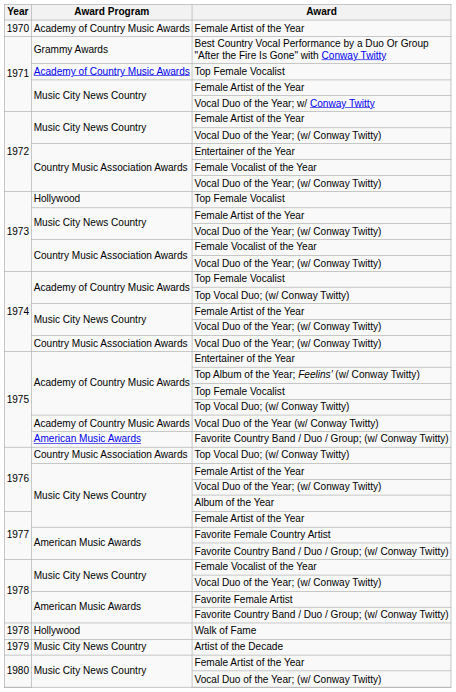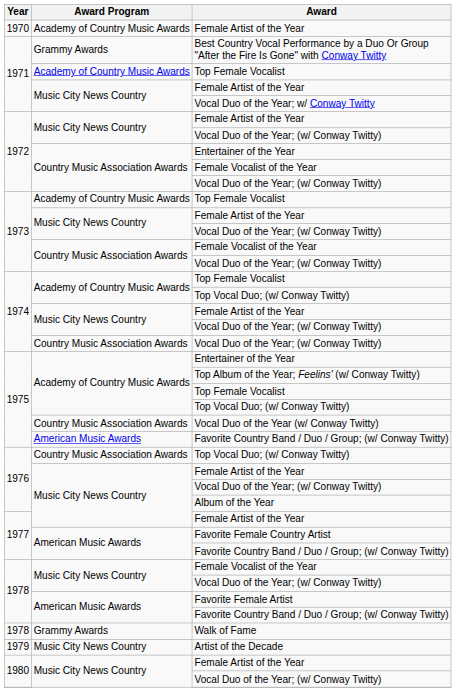 <table class="wikitable">
 <tr>
 <th>Year</th>
 <th>Award Program</th>
 <th>Award </th>
 </tr>
 <tr>
 <td>1970</td>
 <td>Academy of Country Music Awards</td>
 <td>Female Artist of the Year</td>
 </tr>
 <tr>
 <td rowspan="4">1971</td>
 <td>Grammy Awards</td>
 <td>Best Country Vocal Performance by a Duo Or Group<br>"After the Fire Is Gone" with <a href='#'>Conway Twitty</a></td>
 </tr>
 <tr>
 <td><a href='#'>Academy of Country Music Awards</a></td>
 <td>Top Female Vocalist</td>
 </tr>
 <tr>
 <td rowspan="2">Music City News Country</td>
 <td>Female Artist of the Year</td>
 </tr>
 <tr>
 <td>Vocal Duo of the Year; w/ <a href='#'>Conway Twitty</a></td>
 </tr>
 <tr>
 <td rowspan="5">1972</td>
 <td rowspan="2">Music City News Country</td>
 <td>Female Artist of the Year</td>
 </tr>
 <tr>
 <td>Vocal Duo of the Year; (w/ Conway Twitty)</td>
 </tr>
 <tr>
 <td rowspan="3">Country Music Association Awards</td>
 <td>Entertainer of the Year</td>
 </tr>
 <tr>
 <td>Female Vocalist of the Year</td>
 </tr>
 <tr>
 <td>Vocal Duo of the Year; (w/ Conway Twitty)</td>
 </tr>
 <tr>
 <td rowspan="5">1973</td>
-<td>Hollywood</td>
+<td>Academy of Country Music Awards</td>
 <td>Top Female Vocalist</td>
 </tr>
 <tr>
 <td rowspan="2">Music City News Country</td>
 <td>Female Artist of the Year</td>
 </tr>
 <tr>
 <td>Vocal Duo of the Year; (w/ Conway Twitty)</td>
 </tr>
 <tr>
 <td rowspan="2">Country Music Association Awards</td>
 <td>Female Vocalist of the Year</td>
 </tr>
 <tr>
 <td>Vocal Duo of the Year; (w/ Conway Twitty)</td>
 </tr>
 <tr>
 <td rowspan="5">1974</td>
 <td rowspan="2">Academy of Country Music Awards</td>
 <td>Top Female Vocalist</td>
 </tr>
 <tr>
 <td>Top Vocal Duo; (w/ Conway Twitty)</td>
 </tr>
 <tr>
 <td rowspan="2">Music City News Country</td>
 <td>Female Artist of the Year</td>
 </tr>
 <tr>
 <td>Vocal Duo of the Year; (w/ Conway Twitty)</td>
 </tr>
 <tr>
 <td>Country Music Association Awards</td>
 <td>Vocal Duo of the Year; (w/ Conway Twitty)</td>
 </tr>
 <tr>
 <td rowspan="6">1975</td>
 <td rowspan="4">Academy of Country Music Awards</td>
 <td>Entertainer of the Year</td>
 </tr>
 <tr>
 <td>Top Album of the Year; <em>Feelins' </em> (w/ Conway Twitty)</td>
 </tr>
 <tr>
 <td>Top Female Vocalist</td>
 </tr>
 <tr>
 <td>Top Vocal Duo; (w/ Conway Twitty)</td>
 </tr>
 <tr>
-<td>Academy of Country Music Awards</td>
+<td>Country Music Association Awards</td>
 <td>Vocal Duo of the Year (w/ Conway Twitty)</td>
 </tr>
 <tr>
 <td><a href='#'>American Music Awards</a></td>
 <td>Favorite Country Band / Duo / Group; (w/ Conway Twitty)</td>
 </tr>
 <tr>
 <td rowspan="4">1976</td>
 <td>Country Music Association Awards</td>
 <td>Top Vocal Duo; (w/ Conway Twitty)</td>
 </tr>
 <tr>
 <td rowspan="4">Music City News Country</td>
 <td>Female Artist of the Year</td>
 </tr>
 <tr>
 <td>Vocal Duo of the Year; (w/ Conway Twitty)</td>
 </tr>
 <tr>
 <td>Album of the Year</td>
 </tr>
 <tr>
 <td rowspan="3">1977</td>
 <td>Female Artist of the Year</td>
 </tr>
 <tr>
 <td rowspan="2">American Music Awards</td>
 <td>Favorite Female Country Artist</td>
 </tr>
 <tr>
 <td>Favorite Country Band / Duo / Group; (w/ Conway Twitty)</td>
 </tr>
 <tr>
 <td rowspan="4">1978</td>
 <td rowspan="2">Music City News Country</td>
 <td>Female Vocalist of the Year</td>
 </tr>
 <tr>
 <td>Vocal Duo of the Year; (w/ Conway Twitty)</td>
 </tr>
 <tr>
 <td rowspan="2">American Music Awards</td>
 <td>Favorite Female Artist</td>
 </tr>
 <tr>
 <td>Favorite Country Band / Duo / Group; (w/ Conway Twitty)</td>
 </tr>
 <tr>
 <td>1978</td>
-<td>Hollywood</td>
+<td>Grammy Awards</td>
 <td>Walk of Fame</td>
 </tr>
 <tr>
 <td>1979</td>
 <td>Music City News Country</td>
 <td>Artist of the Decade</td>
 </tr>
 <tr>
 <td rowspan="2">1980</td>
 <td rowspan="4">Music City News Country</td>
 <td>Female Artist of the Year</td>
 </tr>
 <tr>
 <td>Vocal Duo of the Year; (w/ Conway Twitty)</td>
 </tr>
 <tr>
 </tr>
 </table>
